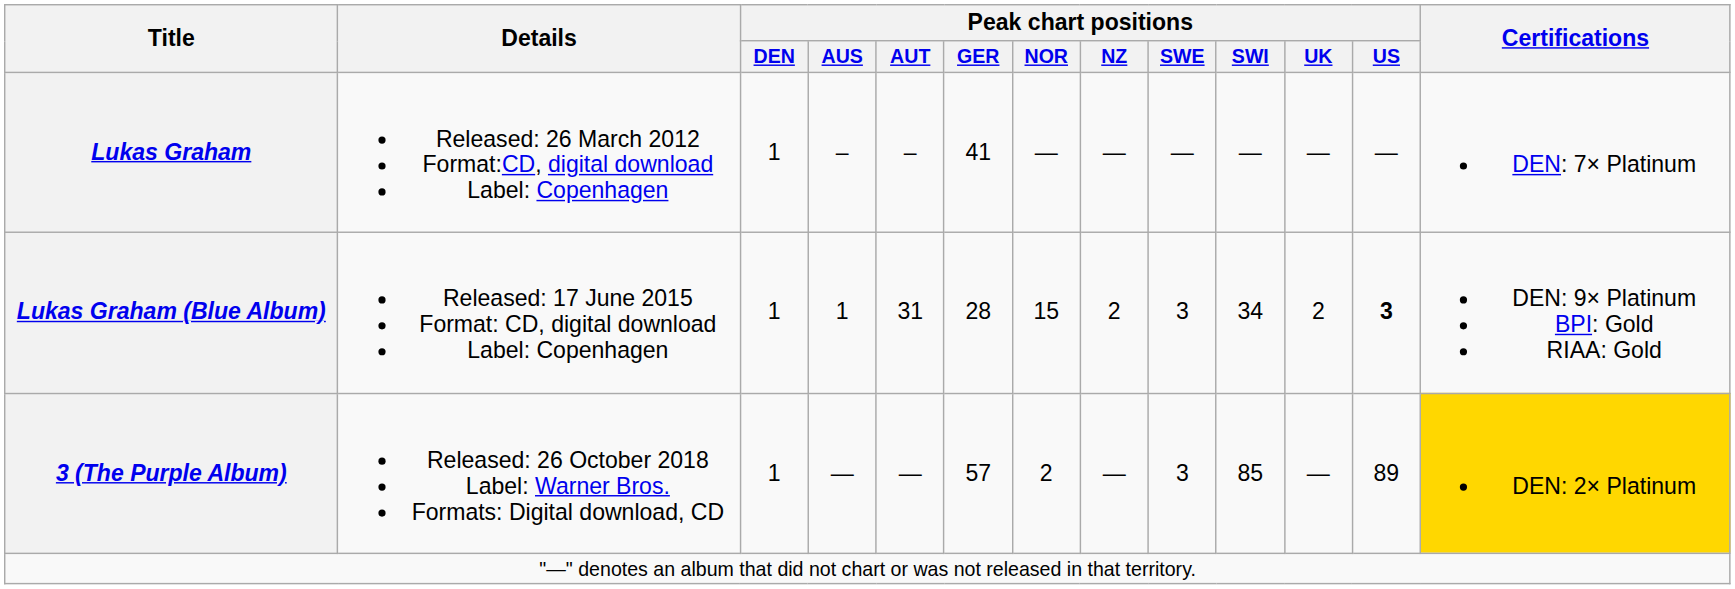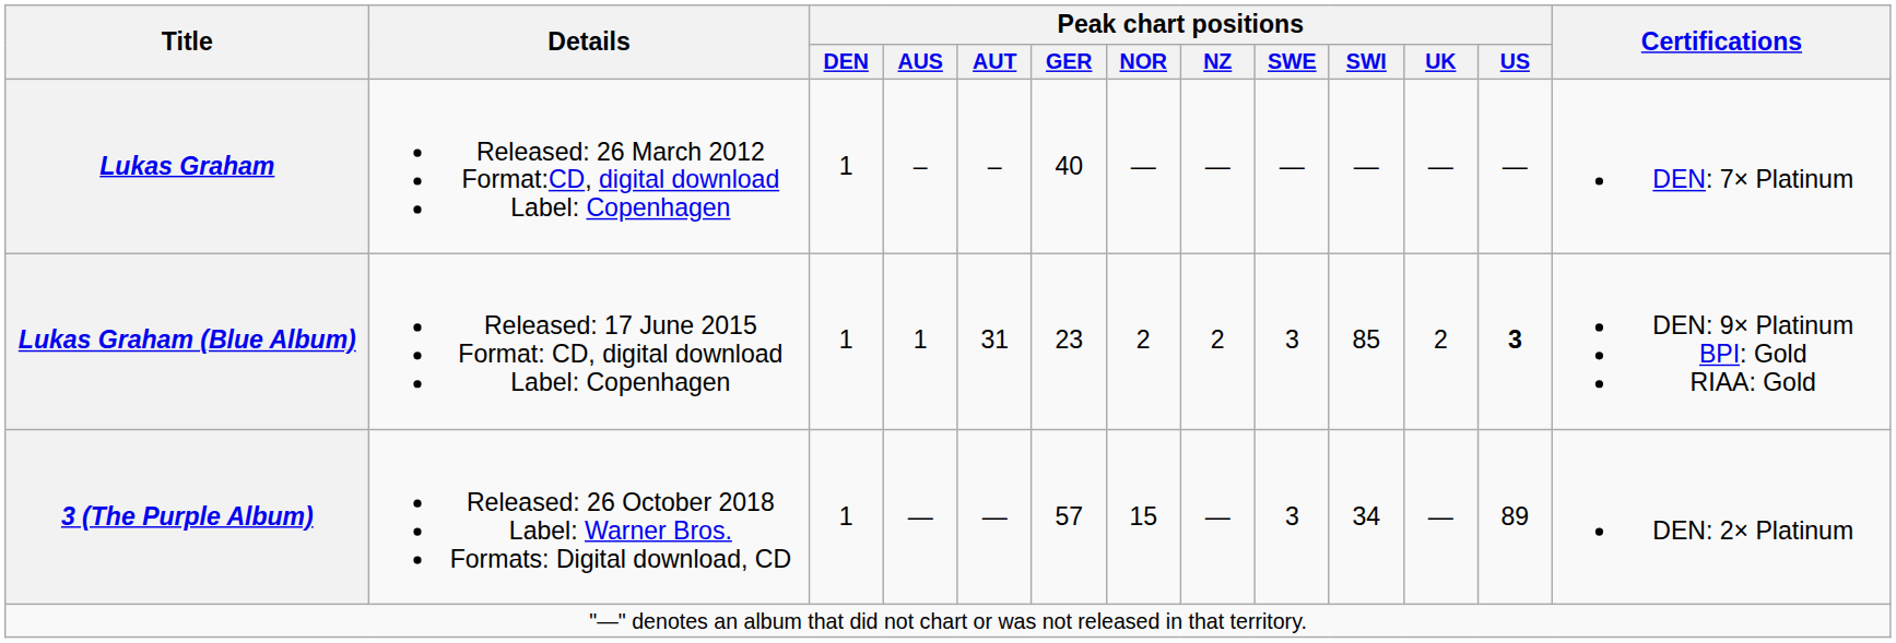 <table class="wikitable plainrowheaders" style="text-align:center;">
 <tr>
 <th scope="col" rowspan="2" style="width:14em;">Title</th>
 <th scope="col" rowspan="2" style="width:17em;">Details</th>
 <th scope="col" colspan="10">Peak chart positions</th>
 <th scope="col" rowspan="2" style="width:13em;"><a href='#'>Certifications</a></th>
 </tr>
 <tr>
 <th scope="col" style="width:3em;font-size:85%;"><a href='#'>DEN</a><br></th>
 <th scope="col" style="width:3em;font-size:85%;"><a href='#'>AUS</a><br></th>
 <th scope="col" style="width:3em;font-size:85%;"><a href='#'>AUT</a><br></th>
 <th scope="col" style="width:3em;font-size:85%;"><a href='#'>GER</a><br></th>
 <th scope="col" style="width:3em;font-size:85%;"><a href='#'>NOR</a><br></th>
 <th scope="col" style="width:3em;font-size:85%;"><a href='#'>NZ</a><br></th>
 <th scope="col" style="width:3em;font-size:85%;"><a href='#'>SWE</a><br></th>
 <th scope="col" style="width:3em;font-size:85%;"><a href='#'>SWI</a><br></th>
 <th scope="col" style="width:3em;font-size:85%;"><a href='#'>UK</a><br></th>
 <th scope="col" style="width:3em;font-size:85%;"><a href='#'>US</a><br></th>
 </tr>
 <tr>
 <th scope="row"><em><a href='#'>Lukas Graham</a></em></th>
 <td><br><ul><li>Released: 26 March 2012</li><li>Format:<a href='#'>CD</a>, <a href='#'>digital download</a></li><li>Label: <a href='#'>Copenhagen</a></li></ul></td>
 <td>1</td>
 <td>–</td>
 <td>–</td>
-<td>41</td>
+<td>40</td>
 <td>—</td>
 <td>—</td>
 <td>—</td>
 <td>—</td>
 <td>—</td>
 <td>—</td>
 <td><br><ul><li><a href='#'>DEN</a>: 7× Platinum</li></ul></td>
 </tr>
 <tr>
 <th scope="row"><em><a href='#'>Lukas Graham (Blue Album)</a></em></th>
 <td><br><ul><li>Released: 17 June 2015</li><li>Format: CD, digital download</li><li>Label: Copenhagen</li></ul></td>
 <td>1</td>
 <td>1</td>
 <td>31</td>
-<td>28</td>
-<td>15</td>
+<td>23</td>
+<td>2</td>
 <td>2</td>
 <td>3</td>
-<td>34</td>
+<td>85</td>
 <td>2</td>
 <td><strong>3</strong></td>
 <td><br><ul><li>DEN: 9× Platinum</li><li><a href='#'>BPI</a>: Gold</li><li>RIAA: Gold</li></ul></td>
 </tr>
 <tr>
 <th scope="row"><em><a href='#'>3 (The Purple Album)</a></em></th>
 <td><br><ul><li>Released: 26 October 2018</li><li>Label: <a href='#'>Warner Bros.</a></li><li>Formats: Digital download, CD</li></ul></td>
 <td>1</td>
 <td>—</td>
 <td>—</td>
 <td>57</td>
-<td>2</td>
+<td>15</td>
 <td>—</td>
 <td>3</td>
-<td>85</td>
+<td>34</td>
 <td>—</td>
 <td>89</td>
-<td style="background: gold;"><br><ul><li>DEN: 2× Platinum</li></ul></td>
+<td><br><ul><li>DEN: 2× Platinum</li></ul></td>
 </tr>
 <tr>
 <td colspan="20" style="text-align:center; font-size:85%;">"—" denotes an album that did not chart or was not released in that territory.</td>
 </tr>
 </table>
